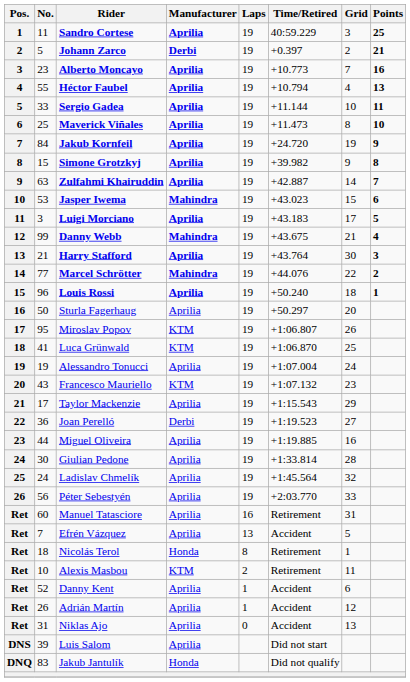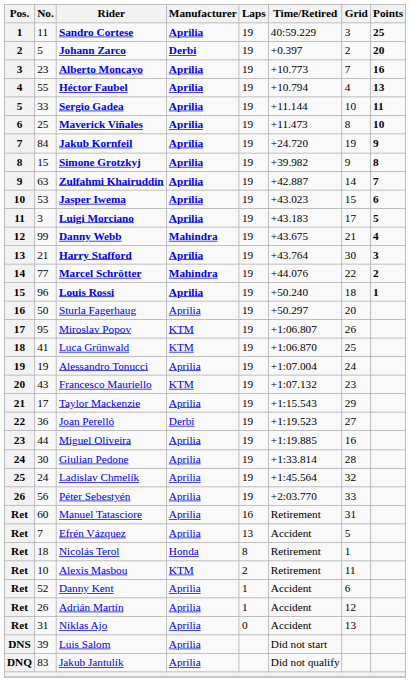 <table class="wikitable" style="font-size: 95%;">
 <tr>
 <th>Pos.</th>
 <th>No.</th>
 <th>Rider</th>
 <th>Manufacturer</th>
 <th>Laps</th>
 <th>Time/Retired</th>
 <th>Grid</th>
 <th>Points</th>
 </tr>
 <tr>
 <th>1</th>
 <td>11</td>
 <td> <strong><a href='#'>Sandro Cortese</a></strong></td>
 <td><strong><a href='#'>Aprilia</a></strong></td>
 <td>19</td>
 <td>40:59.229</td>
 <td>3</td>
 <td><strong>25</strong></td>
 </tr>
 <tr>
 <th>2</th>
 <td>5</td>
 <td> <strong><a href='#'>Johann Zarco</a></strong></td>
 <td><strong><a href='#'>Derbi</a></strong></td>
 <td>19</td>
 <td>+0.397</td>
 <td>2</td>
-<td><strong>21</strong></td>
+<td><strong>20</strong></td>
 </tr>
 <tr>
 <th>3</th>
 <td>23</td>
 <td> <strong><a href='#'>Alberto Moncayo</a></strong></td>
 <td><strong><a href='#'>Aprilia</a></strong></td>
 <td>19</td>
 <td>+10.773</td>
 <td>7</td>
 <td><strong>16</strong></td>
 </tr>
 <tr>
 <th>4</th>
 <td>55</td>
 <td> <strong><a href='#'>Héctor Faubel</a></strong></td>
 <td><strong><a href='#'>Aprilia</a></strong></td>
 <td>19</td>
 <td>+10.794</td>
 <td>4</td>
 <td><strong>13</strong></td>
 </tr>
 <tr>
 <th>5</th>
 <td>33</td>
 <td> <strong><a href='#'>Sergio Gadea</a></strong></td>
 <td><strong><a href='#'>Aprilia</a></strong></td>
 <td>19</td>
 <td>+11.144</td>
 <td>10</td>
 <td><strong>11</strong></td>
 </tr>
 <tr>
 <th>6</th>
 <td>25</td>
 <td> <strong><a href='#'>Maverick Viñales</a></strong></td>
 <td><strong><a href='#'>Aprilia</a></strong></td>
 <td>19</td>
 <td>+11.473</td>
 <td>8</td>
 <td><strong>10</strong></td>
 </tr>
 <tr>
 <th>7</th>
 <td>84</td>
 <td> <strong><a href='#'>Jakub Kornfeil</a></strong></td>
 <td><strong><a href='#'>Aprilia</a></strong></td>
 <td>19</td>
 <td>+24.720</td>
 <td>19</td>
 <td><strong>9</strong></td>
 </tr>
 <tr>
 <th>8</th>
 <td>15</td>
 <td> <strong><a href='#'>Simone Grotzkyj</a></strong></td>
 <td><strong><a href='#'>Aprilia</a></strong></td>
 <td>19</td>
 <td>+39.982</td>
 <td>9</td>
 <td><strong>8</strong></td>
 </tr>
 <tr>
 <th>9</th>
 <td>63</td>
 <td> <strong><a href='#'>Zulfahmi Khairuddin</a></strong></td>
 <td><strong><a href='#'>Aprilia</a></strong></td>
 <td>19</td>
 <td>+42.887</td>
 <td>14</td>
 <td><strong>7</strong></td>
 </tr>
 <tr>
 <th>10</th>
 <td>53</td>
 <td> <strong><a href='#'>Jasper Iwema</a></strong></td>
-<td><strong><a href='#'>Mahindra</a></strong></td>
+<td><strong><a href='#'>Aprilia</a></strong></td>
 <td>19</td>
 <td>+43.023</td>
 <td>15</td>
 <td><strong>6</strong></td>
 </tr>
 <tr>
 <th>11</th>
 <td>3</td>
 <td> <strong><a href='#'>Luigi Morciano</a></strong></td>
 <td><strong><a href='#'>Aprilia</a></strong></td>
 <td>19</td>
 <td>+43.183</td>
 <td>17</td>
 <td><strong>5</strong></td>
 </tr>
 <tr>
 <th>12</th>
 <td>99</td>
 <td> <strong><a href='#'>Danny Webb</a></strong></td>
 <td><strong><a href='#'>Mahindra</a></strong></td>
 <td>19</td>
 <td>+43.675</td>
 <td>21</td>
 <td><strong>4</strong></td>
 </tr>
 <tr>
 <th>13</th>
 <td>21</td>
 <td> <strong><a href='#'>Harry Stafford</a></strong></td>
 <td><strong><a href='#'>Aprilia</a></strong></td>
 <td>19</td>
 <td>+43.764</td>
 <td>30</td>
 <td><strong>3</strong></td>
 </tr>
 <tr>
 <th>14</th>
 <td>77</td>
 <td> <strong><a href='#'>Marcel Schrötter</a></strong></td>
 <td><strong><a href='#'>Mahindra</a></strong></td>
 <td>19</td>
 <td>+44.076</td>
 <td>22</td>
 <td><strong>2</strong></td>
 </tr>
 <tr>
 <th>15</th>
 <td>96</td>
 <td> <strong><a href='#'>Louis Rossi</a></strong></td>
 <td><strong><a href='#'>Aprilia</a></strong></td>
 <td>19</td>
 <td>+50.240</td>
 <td>18</td>
 <td><strong>1</strong></td>
 </tr>
 <tr>
 <th>16</th>
 <td>50</td>
 <td> <a href='#'>Sturla Fagerhaug</a></td>
 <td><a href='#'>Aprilia</a></td>
 <td>19</td>
 <td>+50.297</td>
 <td>20</td>
 <td></td>
 </tr>
 <tr>
 <th>17</th>
 <td>95</td>
 <td> <a href='#'>Miroslav Popov</a></td>
 <td><a href='#'>KTM</a></td>
 <td>19</td>
 <td>+1:06.807</td>
 <td>26</td>
 <td></td>
 </tr>
 <tr>
 <th>18</th>
 <td>41</td>
 <td> <a href='#'>Luca Grünwald</a></td>
 <td><a href='#'>KTM</a></td>
 <td>19</td>
 <td>+1:06.870</td>
 <td>25</td>
 <td></td>
 </tr>
 <tr>
 <th>19</th>
 <td>19</td>
 <td> <a href='#'>Alessandro Tonucci</a></td>
 <td><a href='#'>Aprilia</a></td>
 <td>19</td>
 <td>+1:07.004</td>
 <td>24</td>
 <td></td>
 </tr>
 <tr>
 <th>20</th>
 <td>43</td>
 <td> <a href='#'>Francesco Mauriello</a></td>
 <td><a href='#'>KTM</a></td>
 <td>19</td>
 <td>+1:07.132</td>
 <td>23</td>
 <td></td>
 </tr>
 <tr>
 <th>21</th>
 <td>17</td>
 <td> <a href='#'>Taylor Mackenzie</a></td>
 <td><a href='#'>Aprilia</a></td>
 <td>19</td>
 <td>+1:15.543</td>
 <td>29</td>
 <td></td>
 </tr>
 <tr>
 <th>22</th>
 <td>36</td>
 <td> <a href='#'>Joan Perelló</a></td>
 <td><a href='#'>Derbi</a></td>
 <td>19</td>
 <td>+1:19.523</td>
 <td>27</td>
 <td></td>
 </tr>
 <tr>
 <th>23</th>
 <td>44</td>
 <td> <a href='#'>Miguel Oliveira</a></td>
 <td><a href='#'>Aprilia</a></td>
 <td>19</td>
 <td>+1:19.885</td>
 <td>16</td>
 <td></td>
 </tr>
 <tr>
 <th>24</th>
 <td>30</td>
 <td> <a href='#'>Giulian Pedone</a></td>
 <td><a href='#'>Aprilia</a></td>
 <td>19</td>
 <td>+1:33.814</td>
 <td>28</td>
 <td></td>
 </tr>
 <tr>
 <th>25</th>
 <td>24</td>
 <td> <a href='#'>Ladislav Chmelík</a></td>
 <td><a href='#'>Aprilia</a></td>
 <td>19</td>
 <td>+1:45.564</td>
 <td>32</td>
 <td></td>
 </tr>
 <tr>
 <th>26</th>
 <td>56</td>
 <td> <a href='#'>Péter Sebestyén</a></td>
 <td><a href='#'>Aprilia</a></td>
 <td>19</td>
 <td>+2:03.770</td>
 <td>33</td>
 <td></td>
 </tr>
 <tr>
 <th>Ret</th>
 <td>60</td>
 <td> <a href='#'>Manuel Tatasciore</a></td>
 <td><a href='#'>Aprilia</a></td>
 <td>16</td>
 <td>Retirement</td>
 <td>31</td>
 <td></td>
 </tr>
 <tr>
 <th>Ret</th>
 <td>7</td>
 <td> <a href='#'>Efrén Vázquez</a></td>
 <td><a href='#'>Aprilia</a></td>
 <td>13</td>
 <td>Accident</td>
 <td>5</td>
 <td></td>
 </tr>
 <tr>
 <th>Ret</th>
 <td>18</td>
 <td> <a href='#'>Nicolás Terol</a></td>
 <td><a href='#'>Honda</a></td>
 <td>8</td>
 <td>Retirement</td>
 <td>1</td>
 <td></td>
 </tr>
 <tr>
 <th>Ret</th>
 <td>10</td>
 <td> <a href='#'>Alexis Masbou</a></td>
 <td><a href='#'>KTM</a></td>
 <td>2</td>
 <td>Retirement</td>
 <td>11</td>
 <td></td>
 </tr>
 <tr>
 <th>Ret</th>
 <td>52</td>
 <td> <a href='#'>Danny Kent</a></td>
 <td><a href='#'>Aprilia</a></td>
 <td>1</td>
 <td>Accident</td>
 <td>6</td>
 <td></td>
 </tr>
 <tr>
 <th>Ret</th>
 <td>26</td>
 <td> <a href='#'>Adrián Martín</a></td>
 <td><a href='#'>Aprilia</a></td>
 <td>1</td>
 <td>Accident</td>
 <td>12</td>
 <td></td>
 </tr>
 <tr>
 <th>Ret</th>
 <td>31</td>
 <td> <a href='#'>Niklas Ajo</a></td>
 <td><a href='#'>Aprilia</a></td>
 <td>0</td>
 <td>Accident</td>
 <td>13</td>
 <td></td>
 </tr>
 <tr>
 <th>DNS</th>
 <td>39</td>
 <td> <a href='#'>Luis Salom</a></td>
 <td><a href='#'>Aprilia</a></td>
 <td></td>
 <td>Did not start</td>
 <td></td>
 <td></td>
 </tr>
 <tr>
 <th>DNQ</th>
 <td>83</td>
 <td> <a href='#'>Jakub Jantulík</a></td>
-<td><a href='#'>Honda</a></td>
+<td><a href='#'>Aprilia</a></td>
 <td></td>
 <td>Did not qualify</td>
 <td></td>
 <td></td>
 </tr>
 <tr>
 <th colspan=8></th>
 </tr>
 <tr>
 </tr>
 </table>
